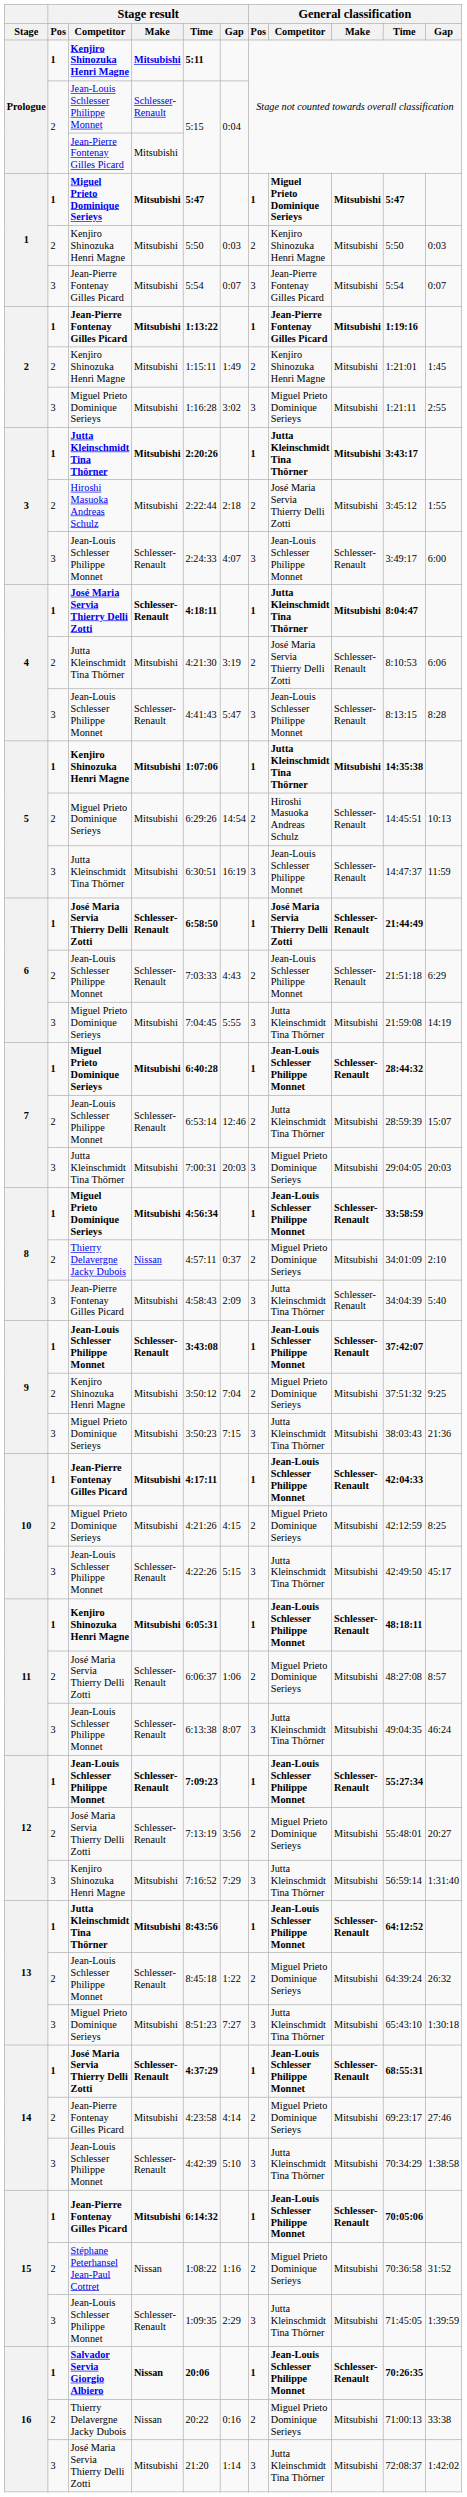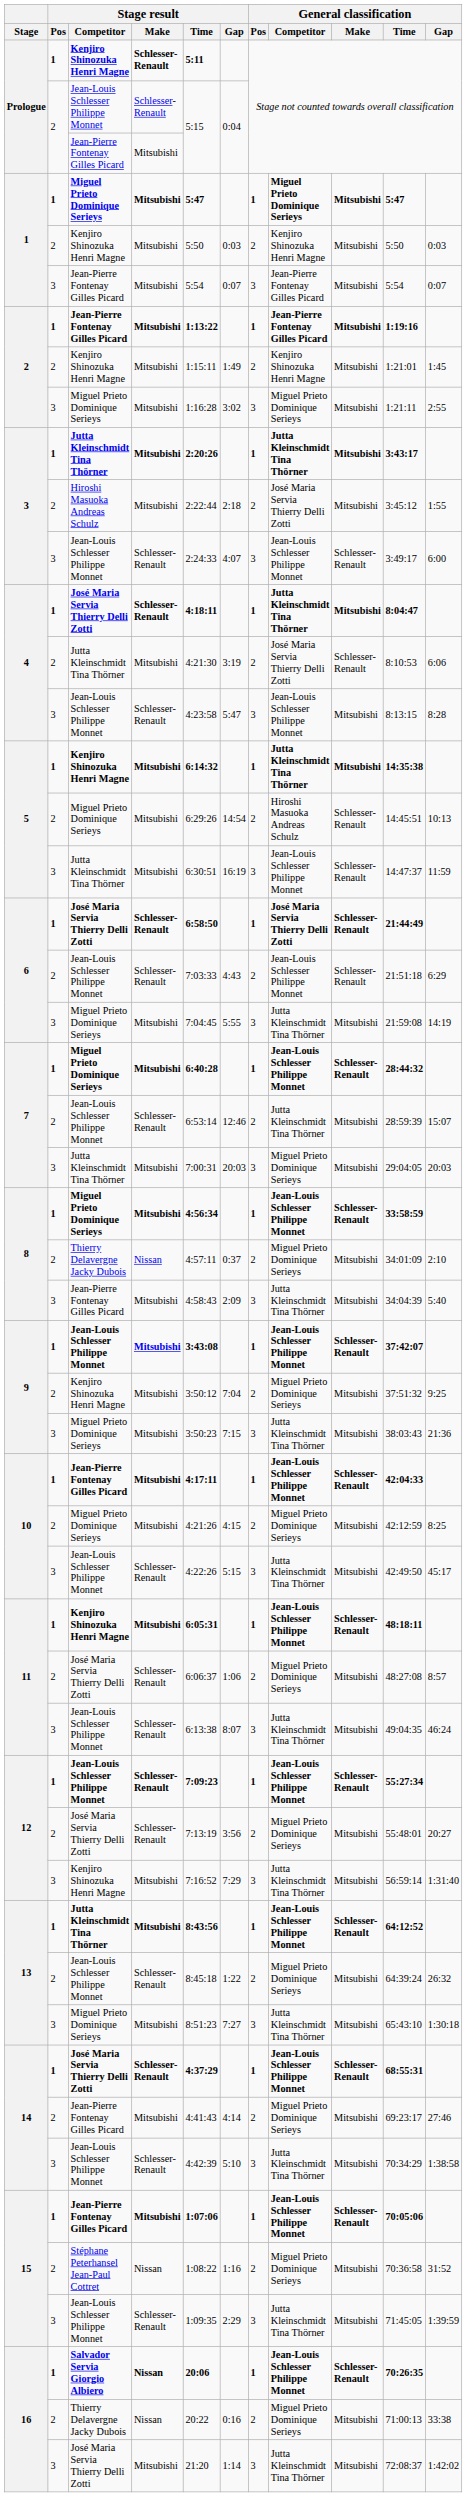 <table class="wikitable" style="font-size:97%;">
 <tr>
 <th></th>
 <th colspan=5><big>Stage result </big></th>
 <th colspan=5><big>General classification</big></th>
 </tr>
 <tr>
 <th width="40px">Stage</th>
 <th width="30px">Pos</th>
 <th width="170px">Competitor</th>
 <th width="50px">Make</th>
 <th width="40px">Time</th>
 <th width="40px">Gap</th>
 <th width="30px">Pos</th>
 <th width="170px">Competitor</th>
 <th width="50px">Make</th>
 <th width="40px">Time</th>
 <th width="40px">Gap</th>
 </tr>
 <tr>
 <th rowspan=3><strong>Prologue</strong></th>
 <td><strong>1</strong></td>
 <td><strong> <a href='#'>Kenjiro Shinozuka</a><br> <a href='#'>Henri Magne</a></strong></td>
-<td><strong><a href='#'>Mitsubishi</a></strong></td>
+<td><strong>Schlesser-Renault</strong></td>
 <td><strong>5:11</strong></td>
 <td></td>
 <td colspan=5 rowspan=3 align=center><em>Stage not counted towards overall classification</em></td>
 </tr>
 <tr>
 <td rowspan=2>2</td>
 <td> <a href='#'>Jean-Louis Schlesser</a><br> <a href='#'>Philippe Monnet</a></td>
 <td><a href='#'>Schlesser</a>-<a href='#'>Renault</a></td>
 <td rowspan=2>5:15</td>
 <td rowspan=2>0:04</td>
 </tr>
 <tr>
 <td> <a href='#'>Jean-Pierre Fontenay</a><br> <a href='#'>Gilles Picard</a></td>
 <td>Mitsubishi</td>
 </tr>
 <tr>
 <th rowspan=3><strong>1</strong></th>
 <td><strong>1</strong></td>
 <td><strong> <a href='#'>Miguel Prieto</a><br> <a href='#'>Dominique Serieys</a></strong></td>
 <td><strong>Mitsubishi</strong></td>
 <td><strong>5:47</strong></td>
 <td></td>
 <td><strong>1</strong></td>
 <td><strong> Miguel Prieto<br> Dominique Serieys</strong></td>
 <td><strong>Mitsubishi</strong></td>
 <td><strong>5:47</strong></td>
 <td></td>
 </tr>
 <tr>
 <td>2</td>
 <td> Kenjiro Shinozuka<br> Henri Magne</td>
 <td>Mitsubishi</td>
 <td>5:50</td>
 <td>0:03</td>
 <td>2</td>
 <td> Kenjiro Shinozuka<br> Henri Magne</td>
 <td>Mitsubishi</td>
 <td>5:50</td>
 <td>0:03</td>
 </tr>
 <tr>
 <td>3</td>
 <td> Jean-Pierre Fontenay<br> Gilles Picard</td>
 <td>Mitsubishi</td>
 <td>5:54</td>
 <td>0:07</td>
 <td>3</td>
 <td> Jean-Pierre Fontenay<br> Gilles Picard</td>
 <td>Mitsubishi</td>
 <td>5:54</td>
 <td>0:07</td>
 </tr>
 <tr>
 <th rowspan=3><strong>2</strong></th>
 <td><strong>1</strong></td>
 <td><strong> Jean-Pierre Fontenay<br> Gilles Picard</strong></td>
 <td><strong>Mitsubishi</strong></td>
 <td><strong>1:13:22</strong></td>
 <td></td>
 <td><strong>1</strong></td>
 <td><strong> Jean-Pierre Fontenay<br> Gilles Picard</strong></td>
 <td><strong>Mitsubishi</strong></td>
 <td><strong>1:19:16</strong></td>
 <td></td>
 </tr>
 <tr>
 <td>2</td>
 <td> Kenjiro Shinozuka<br> Henri Magne</td>
 <td>Mitsubishi</td>
 <td>1:15:11</td>
 <td>1:49</td>
 <td>2</td>
 <td> Kenjiro Shinozuka<br> Henri Magne</td>
 <td>Mitsubishi</td>
 <td>1:21:01</td>
 <td>1:45</td>
 </tr>
 <tr>
 <td>3</td>
 <td> Miguel Prieto<br> Dominique Serieys</td>
 <td>Mitsubishi</td>
 <td>1:16:28</td>
 <td>3:02</td>
 <td>3</td>
 <td> Miguel Prieto<br> Dominique Serieys</td>
 <td>Mitsubishi</td>
 <td>1:21:11</td>
 <td>2:55</td>
 </tr>
 <tr>
 <th rowspan=3><strong>3</strong></th>
 <td><strong>1</strong></td>
 <td><strong> <a href='#'>Jutta Kleinschmidt</a><br> <a href='#'>Tina Thörner</a></strong></td>
 <td><strong>Mitsubishi</strong></td>
 <td><strong>2:20:26</strong></td>
 <td></td>
 <td><strong>1</strong></td>
 <td><strong> Jutta Kleinschmidt<br> Tina Thörner</strong></td>
 <td><strong>Mitsubishi</strong></td>
 <td><strong>3:43:17</strong></td>
 <td></td>
 </tr>
 <tr>
 <td>2</td>
 <td> <a href='#'>Hiroshi Masuoka</a><br> <a href='#'>Andreas Schulz</a></td>
 <td>Mitsubishi</td>
 <td>2:22:44</td>
 <td>2:18</td>
 <td>2</td>
 <td> José Maria Servia<br> Thierry Delli Zotti</td>
 <td>Mitsubishi</td>
 <td>3:45:12</td>
 <td>1:55</td>
 </tr>
 <tr>
 <td>3</td>
 <td> Jean-Louis Schlesser<br> Philippe Monnet</td>
 <td>Schlesser-Renault</td>
 <td>2:24:33</td>
 <td>4:07</td>
 <td>3</td>
 <td> Jean-Louis Schlesser<br> Philippe Monnet</td>
 <td>Schlesser-Renault</td>
 <td>3:49:17</td>
 <td>6:00</td>
 </tr>
 <tr>
 <th rowspan=3><strong>4</strong></th>
 <td><strong>1</strong></td>
 <td><strong> <a href='#'>José Maria Servia</a><br> <a href='#'>Thierry Delli Zotti</a></strong></td>
 <td><strong>Schlesser-Renault</strong></td>
 <td><strong>4:18:11</strong></td>
 <td></td>
 <td><strong>1</strong></td>
 <td><strong> Jutta Kleinschmidt<br> Tina Thörner</strong></td>
 <td><strong>Mitsubishi</strong></td>
 <td><strong>8:04:47</strong></td>
 <td></td>
 </tr>
 <tr>
 <td>2</td>
 <td> Jutta Kleinschmidt<br> Tina Thörner</td>
 <td>Mitsubishi</td>
 <td>4:21:30</td>
 <td>3:19</td>
 <td>2</td>
 <td> José Maria Servia<br> Thierry Delli Zotti</td>
 <td>Schlesser-Renault</td>
 <td>8:10:53</td>
 <td>6:06</td>
 </tr>
 <tr>
 <td>3</td>
 <td> Jean-Louis Schlesser<br> Philippe Monnet</td>
 <td>Schlesser-Renault</td>
-<td>4:41:43</td>
+<td>4:23:58</td>
 <td>5:47</td>
 <td>3</td>
 <td> Jean-Louis Schlesser<br> Philippe Monnet</td>
-<td>Schlesser-Renault</td>
+<td>Mitsubishi</td>
 <td>8:13:15</td>
 <td>8:28</td>
 </tr>
 <tr>
 <th rowspan=3><strong>5</strong></th>
 <td><strong>1</strong></td>
 <td><strong> Kenjiro Shinozuka<br> Henri Magne</strong></td>
 <td><strong>Mitsubishi</strong></td>
-<td><strong>1:07:06</strong></td>
+<td><strong>6:14:32</strong></td>
 <td></td>
 <td><strong>1</strong></td>
 <td><strong> Jutta Kleinschmidt<br> Tina Thörner</strong></td>
 <td><strong>Mitsubishi</strong></td>
 <td><strong>14:35:38</strong></td>
 <td></td>
 </tr>
 <tr>
 <td>2</td>
 <td> Miguel Prieto<br> Dominique Serieys</td>
 <td>Mitsubishi</td>
 <td>6:29:26</td>
 <td>14:54</td>
 <td>2</td>
 <td> Hiroshi Masuoka<br> Andreas Schulz</td>
 <td>Schlesser-Renault</td>
 <td>14:45:51</td>
 <td>10:13</td>
 </tr>
 <tr>
 <td>3</td>
 <td> Jutta Kleinschmidt<br> Tina Thörner</td>
 <td>Mitsubishi</td>
 <td>6:30:51</td>
 <td>16:19</td>
 <td>3</td>
 <td> Jean-Louis Schlesser<br> Philippe Monnet</td>
 <td>Schlesser-Renault</td>
 <td>14:47:37</td>
 <td>11:59</td>
 </tr>
 <tr>
 <th rowspan=3><strong>6</strong></th>
 <td><strong>1</strong></td>
 <td><strong> José Maria Servia<br> Thierry Delli Zotti</strong></td>
 <td><strong>Schlesser-Renault</strong></td>
 <td><strong>6:58:50</strong></td>
 <td></td>
 <td><strong>1</strong></td>
 <td><strong> José Maria Servia<br> Thierry Delli Zotti</strong></td>
 <td><strong>Schlesser-Renault</strong></td>
 <td><strong>21:44:49</strong></td>
 <td></td>
 </tr>
 <tr>
 <td>2</td>
 <td> Jean-Louis Schlesser<br> Philippe Monnet</td>
 <td>Schlesser-Renault</td>
 <td>7:03:33</td>
 <td>4:43</td>
 <td>2</td>
 <td> Jean-Louis Schlesser<br> Philippe Monnet</td>
 <td>Schlesser-Renault</td>
 <td>21:51:18</td>
 <td>6:29</td>
 </tr>
 <tr>
 <td>3</td>
 <td> Miguel Prieto<br> Dominique Serieys</td>
 <td>Mitsubishi</td>
 <td>7:04:45</td>
 <td>5:55</td>
 <td>3</td>
 <td> Jutta Kleinschmidt<br> Tina Thörner</td>
 <td>Mitsubishi</td>
 <td>21:59:08</td>
 <td>14:19</td>
 </tr>
 <tr>
 <th rowspan=3><strong>7</strong></th>
 <td><strong>1</strong></td>
 <td><strong> Miguel Prieto<br> Dominique Serieys</strong></td>
 <td><strong>Mitsubishi</strong></td>
 <td><strong>6:40:28</strong></td>
 <td></td>
 <td><strong>1</strong></td>
 <td><strong> Jean-Louis Schlesser<br> Philippe Monnet</strong></td>
 <td><strong>Schlesser-Renault</strong></td>
 <td><strong>28:44:32</strong></td>
 <td></td>
 </tr>
 <tr>
 <td>2</td>
 <td> Jean-Louis Schlesser<br> Philippe Monnet</td>
 <td>Schlesser-Renault</td>
 <td>6:53:14</td>
 <td>12:46</td>
 <td>2</td>
 <td> Jutta Kleinschmidt<br> Tina Thörner</td>
 <td>Mitsubishi</td>
 <td>28:59:39</td>
 <td>15:07</td>
 </tr>
 <tr>
 <td>3</td>
 <td> Jutta Kleinschmidt<br> Tina Thörner</td>
 <td>Mitsubishi</td>
 <td>7:00:31</td>
 <td>20:03</td>
 <td>3</td>
 <td> Miguel Prieto<br> Dominique Serieys</td>
 <td>Mitsubishi</td>
 <td>29:04:05</td>
 <td>20:03</td>
 </tr>
 <tr>
 <th rowspan=3><strong>8</strong></th>
 <td><strong>1</strong></td>
 <td><strong> Miguel Prieto<br> Dominique Serieys</strong></td>
 <td><strong>Mitsubishi</strong></td>
 <td><strong>4:56:34</strong></td>
 <td></td>
 <td><strong>1</strong></td>
 <td><strong> Jean-Louis Schlesser<br> Philippe Monnet</strong></td>
 <td><strong>Schlesser-Renault</strong></td>
 <td><strong>33:58:59</strong></td>
 <td></td>
 </tr>
 <tr>
 <td>2</td>
 <td> <a href='#'>Thierry Delavergne</a><br> <a href='#'>Jacky Dubois</a></td>
 <td><a href='#'>Nissan</a></td>
 <td>4:57:11</td>
 <td>0:37</td>
 <td>2</td>
 <td> Miguel Prieto<br> Dominique Serieys</td>
 <td>Mitsubishi</td>
 <td>34:01:09</td>
 <td>2:10</td>
 </tr>
 <tr>
 <td>3</td>
 <td> Jean-Pierre Fontenay<br> Gilles Picard</td>
 <td>Mitsubishi</td>
 <td>4:58:43</td>
 <td>2:09</td>
 <td>3</td>
 <td> Jutta Kleinschmidt<br> Tina Thörner</td>
-<td>Schlesser-Renault</td>
+<td>Mitsubishi</td>
 <td>34:04:39</td>
 <td>5:40</td>
 </tr>
 <tr>
 <th rowspan=3><strong>9</strong></th>
 <td><strong>1</strong></td>
 <td><strong> Jean-Louis Schlesser<br> Philippe Monnet</strong></td>
-<td><strong>Schlesser-Renault</strong></td>
+<td><strong><a href='#'>Mitsubishi</a></strong></td>
 <td><strong>3:43:08</strong></td>
 <td></td>
 <td><strong>1</strong></td>
 <td><strong> Jean-Louis Schlesser<br> Philippe Monnet</strong></td>
 <td><strong>Schlesser-Renault</strong></td>
 <td><strong>37:42:07</strong></td>
 <td></td>
 </tr>
 <tr>
 <td>2</td>
 <td> Kenjiro Shinozuka<br> Henri Magne</td>
 <td>Mitsubishi</td>
 <td>3:50:12</td>
 <td>7:04</td>
 <td>2</td>
 <td> Miguel Prieto<br> Dominique Serieys</td>
 <td>Mitsubishi</td>
 <td>37:51:32</td>
 <td>9:25</td>
 </tr>
 <tr>
 <td>3</td>
 <td> Miguel Prieto<br> Dominique Serieys</td>
 <td>Mitsubishi</td>
 <td>3:50:23</td>
 <td>7:15</td>
 <td>3</td>
 <td> Jutta Kleinschmidt<br> Tina Thörner</td>
 <td>Mitsubishi</td>
 <td>38:03:43</td>
 <td>21:36</td>
 </tr>
 <tr>
 <th rowspan=3><strong>10</strong></th>
 <td><strong>1</strong></td>
 <td><strong> Jean-Pierre Fontenay<br> Gilles Picard</strong></td>
 <td><strong>Mitsubishi</strong></td>
 <td><strong>4:17:11</strong></td>
 <td></td>
 <td><strong>1</strong></td>
 <td><strong> Jean-Louis Schlesser<br> Philippe Monnet</strong></td>
 <td><strong>Schlesser-Renault</strong></td>
 <td><strong>42:04:33</strong></td>
 <td></td>
 </tr>
 <tr>
 <td>2</td>
 <td> Miguel Prieto<br> Dominique Serieys</td>
 <td>Mitsubishi</td>
 <td>4:21:26</td>
 <td>4:15</td>
 <td>2</td>
 <td> Miguel Prieto<br> Dominique Serieys</td>
 <td>Mitsubishi</td>
 <td>42:12:59</td>
 <td>8:25</td>
 </tr>
 <tr>
 <td>3</td>
 <td> Jean-Louis Schlesser<br> Philippe Monnet</td>
 <td>Schlesser-Renault</td>
 <td>4:22:26</td>
 <td>5:15</td>
 <td>3</td>
 <td> Jutta Kleinschmidt<br> Tina Thörner</td>
 <td>Mitsubishi</td>
 <td>42:49:50</td>
 <td>45:17</td>
 </tr>
 <tr>
 <th rowspan=3><strong>11</strong></th>
 <td><strong>1</strong></td>
 <td><strong> Kenjiro Shinozuka<br> Henri Magne</strong></td>
 <td><strong>Mitsubishi</strong></td>
 <td><strong>6:05:31</strong></td>
 <td></td>
 <td><strong>1</strong></td>
 <td><strong> Jean-Louis Schlesser<br> Philippe Monnet</strong></td>
 <td><strong>Schlesser-Renault</strong></td>
 <td><strong>48:18:11</strong></td>
 <td></td>
 </tr>
 <tr>
 <td>2</td>
 <td> José Maria Servia<br> Thierry Delli Zotti</td>
 <td>Schlesser-Renault</td>
 <td>6:06:37</td>
 <td>1:06</td>
 <td>2</td>
 <td> Miguel Prieto<br> Dominique Serieys</td>
 <td>Mitsubishi</td>
 <td>48:27:08</td>
 <td>8:57</td>
 </tr>
 <tr>
 <td>3</td>
 <td> Jean-Louis Schlesser<br> Philippe Monnet</td>
 <td>Schlesser-Renault</td>
 <td>6:13:38</td>
 <td>8:07</td>
 <td>3</td>
 <td> Jutta Kleinschmidt<br> Tina Thörner</td>
 <td>Mitsubishi</td>
 <td>49:04:35</td>
 <td>46:24</td>
 </tr>
 <tr>
 <th rowspan=3><strong>12</strong></th>
 <td><strong>1</strong></td>
 <td><strong> Jean-Louis Schlesser<br> Philippe Monnet</strong></td>
 <td><strong>Schlesser-Renault</strong></td>
 <td><strong>7:09:23</strong></td>
 <td></td>
 <td><strong>1</strong></td>
 <td><strong> Jean-Louis Schlesser<br> Philippe Monnet</strong></td>
 <td><strong>Schlesser-Renault</strong></td>
 <td><strong>55:27:34</strong></td>
 <td></td>
 </tr>
 <tr>
 <td>2</td>
 <td> José Maria Servia<br> Thierry Delli Zotti</td>
 <td>Schlesser-Renault</td>
 <td>7:13:19</td>
 <td>3:56</td>
 <td>2</td>
 <td> Miguel Prieto<br> Dominique Serieys</td>
 <td>Mitsubishi</td>
 <td>55:48:01</td>
 <td>20:27</td>
 </tr>
 <tr>
 <td>3</td>
 <td> Kenjiro Shinozuka<br> Henri Magne</td>
 <td>Mitsubishi</td>
 <td>7:16:52</td>
 <td>7:29</td>
 <td>3</td>
 <td> Jutta Kleinschmidt<br> Tina Thörner</td>
 <td>Mitsubishi</td>
 <td>56:59:14</td>
 <td>1:31:40</td>
 </tr>
 <tr>
 <th rowspan=3><strong>13</strong></th>
 <td><strong>1</strong></td>
 <td><strong> Jutta Kleinschmidt<br> Tina Thörner</strong></td>
 <td><strong>Mitsubishi</strong></td>
 <td><strong>8:43:56</strong></td>
 <td></td>
 <td><strong>1</strong></td>
 <td><strong> Jean-Louis Schlesser<br> Philippe Monnet</strong></td>
 <td><strong>Schlesser-Renault</strong></td>
 <td><strong>64:12:52</strong></td>
 <td></td>
 </tr>
 <tr>
 <td>2</td>
 <td> Jean-Louis Schlesser<br> Philippe Monnet</td>
 <td>Schlesser-Renault</td>
 <td>8:45:18</td>
 <td>1:22</td>
 <td>2</td>
 <td> Miguel Prieto<br> Dominique Serieys</td>
 <td>Mitsubishi</td>
 <td>64:39:24</td>
 <td>26:32</td>
 </tr>
 <tr>
 <td>3</td>
 <td> Miguel Prieto<br> Dominique Serieys</td>
 <td>Mitsubishi</td>
 <td>8:51:23</td>
 <td>7:27</td>
 <td>3</td>
 <td> Jutta Kleinschmidt<br> Tina Thörner</td>
 <td>Mitsubishi</td>
 <td>65:43:10</td>
 <td>1:30:18</td>
 </tr>
 <tr>
 <th rowspan=3><strong>14</strong></th>
 <td><strong>1</strong></td>
 <td><strong> José Maria Servia<br> Thierry Delli Zotti</strong></td>
 <td><strong>Schlesser-Renault</strong></td>
 <td><strong>4:37:29</strong></td>
 <td></td>
 <td><strong>1</strong></td>
 <td><strong> Jean-Louis Schlesser<br> Philippe Monnet</strong></td>
 <td><strong>Schlesser-Renault</strong></td>
 <td><strong>68:55:31</strong></td>
 <td></td>
 </tr>
 <tr>
 <td>2</td>
 <td> Jean-Pierre Fontenay<br> Gilles Picard</td>
 <td>Mitsubishi</td>
-<td>4:23:58</td>
+<td>4:41:43</td>
 <td>4:14</td>
 <td>2</td>
 <td> Miguel Prieto<br> Dominique Serieys</td>
 <td>Mitsubishi</td>
 <td>69:23:17</td>
 <td>27:46</td>
 </tr>
 <tr>
 <td>3</td>
 <td> Jean-Louis Schlesser<br> Philippe Monnet</td>
 <td>Schlesser-Renault</td>
 <td>4:42:39</td>
 <td>5:10</td>
 <td>3</td>
 <td> Jutta Kleinschmidt<br> Tina Thörner</td>
 <td>Mitsubishi</td>
 <td>70:34:29</td>
 <td>1:38:58</td>
 </tr>
 <tr>
 <th rowspan=3><strong>15</strong></th>
 <td><strong>1</strong></td>
 <td><strong> Jean-Pierre Fontenay<br> Gilles Picard</strong></td>
 <td><strong>Mitsubishi</strong></td>
-<td><strong>6:14:32</strong></td>
+<td><strong>1:07:06</strong></td>
 <td></td>
 <td><strong>1</strong></td>
 <td><strong> Jean-Louis Schlesser<br> Philippe Monnet</strong></td>
 <td><strong>Schlesser-Renault</strong></td>
 <td><strong>70:05:06</strong></td>
 <td></td>
 </tr>
 <tr>
 <td>2</td>
 <td> <a href='#'>Stéphane Peterhansel</a><br> <a href='#'>Jean-Paul Cottret</a></td>
 <td>Nissan</td>
 <td>1:08:22</td>
 <td>1:16</td>
 <td>2</td>
 <td> Miguel Prieto<br> Dominique Serieys</td>
 <td>Mitsubishi</td>
 <td>70:36:58</td>
 <td>31:52</td>
 </tr>
 <tr>
 <td>3</td>
 <td> Jean-Louis Schlesser<br> Philippe Monnet</td>
 <td>Schlesser-Renault</td>
 <td>1:09:35</td>
 <td>2:29</td>
 <td>3</td>
 <td> Jutta Kleinschmidt<br> Tina Thörner</td>
 <td>Mitsubishi</td>
 <td>71:45:05</td>
 <td>1:39:59</td>
 </tr>
 <tr>
 <th rowspan=3><strong>16</strong></th>
 <td><strong>1</strong></td>
 <td><strong> <a href='#'>Salvador Servia</a><br> <a href='#'>Giorgio Albiero</a></strong></td>
 <td><strong>Nissan</strong></td>
 <td><strong>20:06</strong></td>
 <td></td>
 <td><strong>1</strong></td>
 <td><strong> Jean-Louis Schlesser<br> Philippe Monnet</strong></td>
 <td><strong>Schlesser-Renault</strong></td>
 <td><strong>70:26:35</strong></td>
 <td></td>
 </tr>
 <tr>
 <td>2</td>
 <td> Thierry Delavergne<br> Jacky Dubois</td>
 <td>Nissan</td>
 <td>20:22</td>
 <td>0:16</td>
 <td>2</td>
 <td> Miguel Prieto<br> Dominique Serieys</td>
 <td>Mitsubishi</td>
 <td>71:00:13</td>
 <td>33:38</td>
 </tr>
 <tr>
 <td>3</td>
 <td> José Maria Servia<br> Thierry Delli Zotti</td>
 <td>Mitsubishi</td>
 <td>21:20</td>
 <td>1:14</td>
 <td>3</td>
 <td> Jutta Kleinschmidt<br> Tina Thörner</td>
 <td>Mitsubishi</td>
 <td>72:08:37</td>
 <td>1:42:02</td>
 </tr>
 </table>
